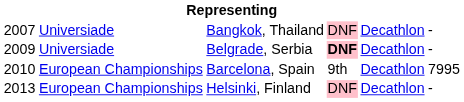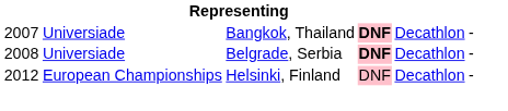 <table>
 <tr>
 <th colspan="6">Representing </th>
 </tr>
 <tr>
 <td>2007</td>
 <td><a href='#'>Universiade</a></td>
 <td><a href='#'>Bangkok</a>, Thailand</td>
-<td bgcolor=pink>DNF</td>
+<td bgcolor=pink><strong>DNF</strong></td>
 <td><a href='#'>Decathlon</a></td>
 <td>-</td>
 </tr>
 <tr>
-<td>2009</td>
+<td>2008</td>
 <td><a href='#'>Universiade</a></td>
 <td><a href='#'>Belgrade</a>, Serbia</td>
 <td bgcolor=pink><strong>DNF</strong></td>
 <td><a href='#'>Decathlon</a></td>
 <td>-</td>
 </tr>
 <tr>
-<td>2010</td>
-<td><a href='#'>European Championships</a></td>
-<td><a href='#'>Barcelona</a>, Spain</td>
-<td>9th</td>
-<td><a href='#'>Decathlon</a></td>
-<td>7995</td>
-</tr>
-<tr>
-<td>2013</td>
+<td>2012</td>
 <td><a href='#'>European Championships</a></td>
 <td><a href='#'>Helsinki</a>, Finland</td>
 <td bgcolor=pink>DNF</td>
 <td><a href='#'>Decathlon</a></td>
 <td>-</td>
 </tr>
 </table>
